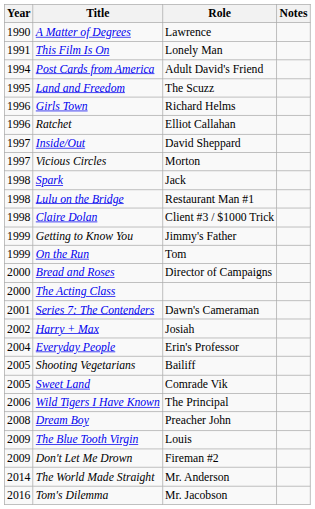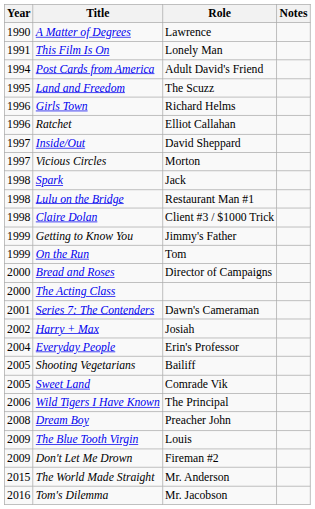 <table class="wikitable sortable">
 <tr>
 <th>Year</th>
 <th>Title</th>
 <th>Role</th>
 <th>Notes</th>
 </tr>
 <tr>
 <td>1990</td>
 <td><em><a href='#'>A Matter of Degrees</a></em></td>
 <td>Lawrence</td>
 <td></td>
 </tr>
 <tr>
 <td>1991</td>
 <td><em><a href='#'>This Film Is On</a></em></td>
 <td>Lonely Man</td>
 <td></td>
 </tr>
 <tr>
 <td>1994</td>
 <td><em><a href='#'>Post Cards from America</a></em></td>
 <td>Adult David's Friend</td>
 <td></td>
 </tr>
 <tr>
 <td>1995</td>
 <td><a href='#'><em>Land and Freedom</em></a></td>
 <td>The Scuzz</td>
 <td></td>
 </tr>
 <tr>
 <td>1996</td>
 <td><a href='#'><em>Girls Town</em></a></td>
 <td>Richard Helms</td>
 <td></td>
 </tr>
 <tr>
 <td>1996</td>
 <td><em>Ratchet</em></td>
 <td>Elliot Callahan</td>
 <td></td>
 </tr>
 <tr>
 <td>1997</td>
 <td><a href='#'><em>Inside/Out</em></a></td>
 <td>David Sheppard</td>
 <td></td>
 </tr>
 <tr>
 <td>1997</td>
 <td><em>Vicious Circles</em></td>
 <td>Morton</td>
 <td></td>
 </tr>
 <tr>
 <td>1998</td>
 <td><a href='#'><em>Spark</em></a></td>
 <td>Jack</td>
 <td></td>
 </tr>
 <tr>
 <td>1998</td>
 <td><em><a href='#'>Lulu on the Bridge</a></em></td>
 <td>Restaurant Man #1</td>
 <td></td>
 </tr>
 <tr>
 <td>1998</td>
 <td><em><a href='#'>Claire Dolan</a></em></td>
 <td>Client #3 / $1000 Trick</td>
 <td></td>
 </tr>
 <tr>
 <td>1999</td>
 <td><em>Getting to Know You</em></td>
 <td>Jimmy's Father</td>
 <td></td>
 </tr>
 <tr>
 <td>1999</td>
 <td><a href='#'><em>On the Run</em></a></td>
 <td>Tom</td>
 <td></td>
 </tr>
 <tr>
 <td>2000</td>
 <td><a href='#'><em>Bread and Roses</em></a></td>
 <td>Director of Campaigns</td>
 <td></td>
 </tr>
 <tr>
 <td>2000</td>
 <td><em><a href='#'>The Acting Class</a></em></td>
 <td></td>
 <td></td>
 </tr>
 <tr>
 <td>2001</td>
 <td><em><a href='#'>Series 7: The Contenders</a></em></td>
 <td>Dawn's Cameraman</td>
 <td></td>
 </tr>
 <tr>
 <td>2002</td>
 <td><em><a href='#'>Harry + Max</a></em></td>
 <td>Josiah</td>
 <td></td>
 </tr>
 <tr>
 <td>2004</td>
 <td><a href='#'><em>Everyday People</em></a></td>
 <td>Erin's Professor</td>
 <td></td>
 </tr>
 <tr>
 <td>2005</td>
 <td><em>Shooting Vegetarians</em></td>
 <td>Bailiff</td>
 <td></td>
 </tr>
 <tr>
 <td>2005</td>
 <td><em><a href='#'>Sweet Land</a></em></td>
 <td>Comrade Vik</td>
 <td></td>
 </tr>
 <tr>
 <td>2006</td>
 <td><em><a href='#'>Wild Tigers I Have Known</a></em></td>
 <td>The Principal</td>
 <td></td>
 </tr>
 <tr>
 <td>2008</td>
 <td><a href='#'><em>Dream Boy</em></a></td>
 <td>Preacher John</td>
 <td></td>
 </tr>
 <tr>
 <td>2009</td>
 <td><em><a href='#'>The Blue Tooth Virgin</a></em></td>
 <td>Louis</td>
 <td></td>
 </tr>
 <tr>
 <td>2009</td>
 <td><em>Don't Let Me Drown</em></td>
 <td>Fireman #2</td>
 <td></td>
 </tr>
 <tr>
-<td>2014</td>
+<td>2015</td>
 <td><em>The World Made Straight</em></td>
 <td>Mr. Anderson</td>
 <td></td>
 </tr>
 <tr>
 <td>2016</td>
 <td><em>Tom's Dilemma</em></td>
 <td>Mr. Jacobson</td>
 <td></td>
 </tr>
 </table>
